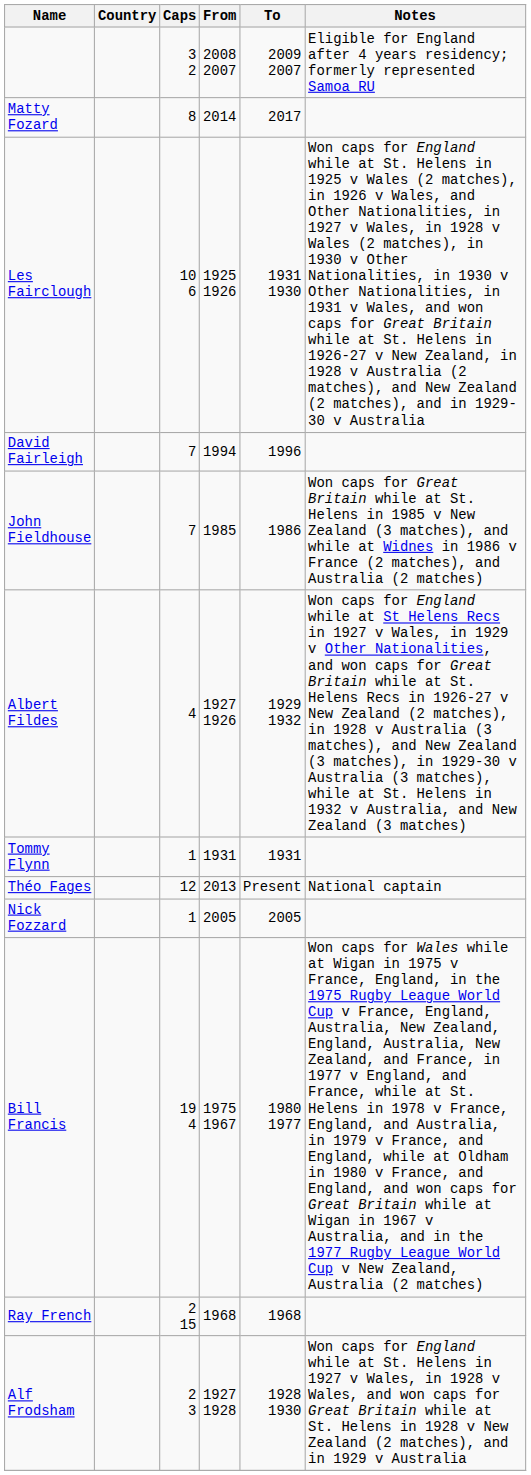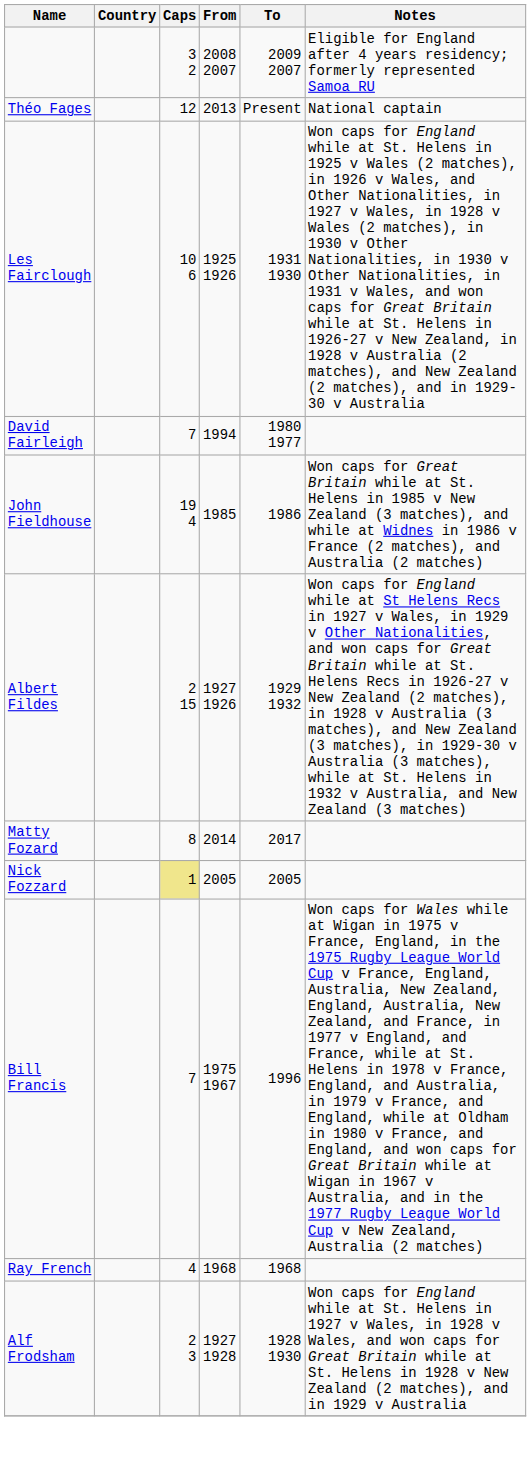 <table class="wikitable">
 <tr>
 <th width="60px">Name</th>
 <th width="30px">Country</th>
 <th width="30px">Caps</th>
 <th width="30px">From</th>
 <th width="30px">To</th>
 <th width="200px">Notes</th>
 </tr>
 <tr>
 <td align="left"></td>
 <td align="left"><br></td>
 <td align="right">3<br>2</td>
 <td align="right">2008<br>2007</td>
 <td align="right">2009<br>2007</td>
 <td align="left">Eligible for England after 4 years residency; formerly represented <a href='#'>Samoa RU</a></td>
 </tr>
 <tr>
-<td align="left"><a href='#'>Matty Fozard</a></td>
+<td align="left"><a href='#'>Théo Fages</a></td>
 <td align="left"></td>
-<td align="right">8</td>
-<td align="right">2014</td>
-<td align="right">2017</td>
-<td align="left"></td>
+<td align="right">12</td>
+<td align="right">2013</td>
+<td align="right">Present</td>
+<td align="left">National captain</td>
 </tr>
 <tr>
 <td align="left"><a href='#'>Les Fairclough</a></td>
 <td align="left"><br></td>
 <td align="right">10<br>6</td>
 <td align="right">1925<br>1926</td>
 <td align="right">1931<br>1930</td>
 <td align="left">Won caps for <em>England</em> while at St. Helens in 1925 v Wales (2 matches), in 1926 v Wales, and Other Nationalities, in 1927 v Wales, in 1928 v Wales (2 matches), in 1930 v Other Nationalities, in 1930 v Other Nationalities, in 1931 v Wales, and won caps for <em>Great Britain</em> while at St. Helens in 1926-27 v New Zealand, in 1928 v Australia (2 matches), and New Zealand (2 matches), and in 1929-30 v Australia</td>
 </tr>
 <tr>
 <td align="left"><a href='#'>David Fairleigh</a></td>
 <td align="left"></td>
 <td align="right">7</td>
 <td align="right">1994</td>
-<td align="right">1996</td>
+<td align="right">1980<br>1977</td>
 <td align="left"></td>
 </tr>
 <tr>
 <td align="left"><a href='#'>John Fieldhouse</a></td>
 <td align="left"></td>
-<td align="right">7</td>
+<td align="right">19<br>4</td>
 <td align="right">1985</td>
 <td align="right">1986</td>
 <td align="left">Won caps for <em>Great Britain</em> while at St. Helens in 1985 v New Zealand (3 matches), and while at <a href='#'>Widnes</a> in 1986 v France (2 matches), and Australia (2 matches)</td>
 </tr>
 <tr>
 <td align="left"><a href='#'>Albert Fildes</a></td>
 <td align="left"><br></td>
-<td align="right">4</td>
+<td align="right">2<br>15</td>
 <td align="right">1927<br>1926</td>
 <td align="right">1929<br>1932</td>
 <td align="left">Won caps for <em>England</em> while at <a href='#'>St Helens Recs</a> in 1927 v Wales, in 1929 v <a href='#'>Other Nationalities</a>, and won caps for <em>Great Britain</em> while at St. Helens Recs in 1926-27 v New Zealand (2 matches), in 1928 v Australia (3 matches), and New Zealand (3 matches), in 1929-30 v Australia (3 matches), while at St. Helens in 1932 v Australia, and New Zealand (3 matches)</td>
 </tr>
 <tr>
-<td align="left"><a href='#'>Tommy Flynn</a></td>
+<td align="left"><a href='#'>Matty Fozard</a></td>
 <td align="left"></td>
-<td align="right">1</td>
-<td align="right">1931</td>
-<td align="right">1931</td>
+<td align="right">8</td>
+<td align="right">2014</td>
+<td align="right">2017</td>
 <td align="left"></td>
-</tr>
-<tr>
-<td align="left"><a href='#'>Théo Fages</a></td>
-<td align="left"></td>
-<td align="right">12</td>
-<td align="right">2013</td>
-<td align="right">Present</td>
-<td align="left">National captain</td>
 </tr>
 <tr>
 <td align="left"><a href='#'>Nick Fozzard</a></td>
 <td align="left"></td>
-<td align="right">1</td>
+<td align="right" style="background: khaki;">1</td>
 <td align="right">2005</td>
 <td align="right">2005</td>
 <td align="left"></td>
 </tr>
 <tr>
 <td align="left"><a href='#'>Bill Francis</a></td>
 <td align="left"><br></td>
-<td align="right">19<br>4</td>
+<td align="right">7</td>
 <td align="right">1975<br>1967</td>
-<td align="right">1980<br>1977</td>
+<td align="right">1996</td>
 <td align="left">Won caps for <em>Wales</em> while at Wigan in 1975 v France, England, in the <a href='#'>1975 Rugby League World Cup</a> v France, England, Australia, New Zealand, England, Australia, New Zealand, and France, in 1977 v England, and France, while at St. Helens in 1978 v France, England, and Australia, in 1979 v France, and England, while at Oldham in 1980 v France, and England, and won caps for <em>Great Britain</em> while at Wigan in 1967 v Australia, and in the <a href='#'>1977 Rugby League World Cup</a> v New Zealand, Australia (2 matches)</td>
 </tr>
 <tr>
 <td align="left"><a href='#'>Ray French</a></td>
 <td align="left"></td>
-<td align="right">2<br>15</td>
+<td align="right">4</td>
 <td align="right">1968</td>
 <td align="right">1968</td>
 <td align="left"></td>
 </tr>
 <tr>
 <td align="left"><a href='#'>Alf Frodsham</a></td>
 <td align="left"><br></td>
 <td align="right">2<br>3</td>
 <td align="right">1927<br>1928</td>
 <td align="right">1928<br>1930</td>
 <td align="left">Won caps for <em>England</em> while at St. Helens in 1927 v Wales, in 1928 v Wales, and won caps for <em>Great Britain</em> while at St. Helens in 1928 v New Zealand (2 matches), and in 1929 v Australia</td>
 </tr>
 <tr>
 </tr>
 </table>
